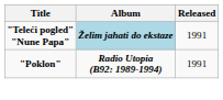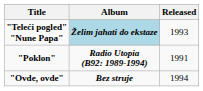 <table class="wikitable" style="font-size:95%">
 <tr>
 <th>Title</th>
 <th>Album</th>
 <th>Released</th>
 </tr>
 <tr>
 <td style="text-align:center;"><strong>"Teleći pogled"<br>"Nune Papa"</strong></td>
 <td style="background: lightblue; text-align:center;"><strong><em>Želim jahati do ekstaze</em></strong></td>
-<td style="text-align:center;">1991</td>
+<td style="text-align:center;">1993</td>
 </tr>
 <tr>
 <td style="text-align:center;"><strong>"Poklon"</strong></td>
 <td style="text-align:center;"><strong><em>Radio Utopia<br>(B92: 1989-1994)</em></strong></td>
 <td style="text-align:center;">1991</td>
 </tr>
+<tr>
+<td style="text-align:center;"><strong>"Ovde, ovde"</strong></td>
+<td style="text-align:center;"><strong><em>Bez struje</em></strong></td>
+<td style="text-align:center;">1994</td>
+</tr>
 </table>
